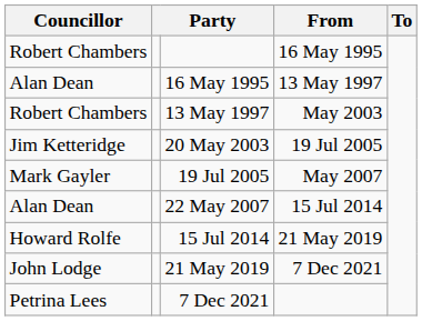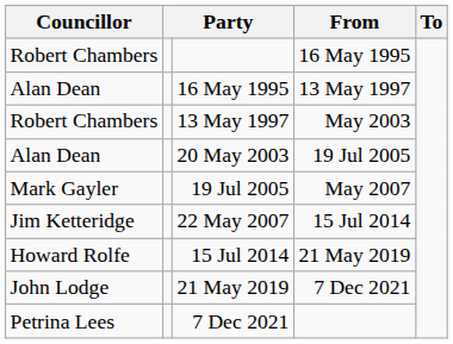 <table class=wikitable>
 <tr>
 <th>Councillor</th>
 <th colspan=2>Party</th>
 <th>From</th>
 <th>To</th>
 </tr>
 <tr>
 <td>Robert Chambers</td>
 <td></td>
 <td align=right></td>
 <td align=right>16 May 1995</td>
 </tr>
 <tr>
 <td>Alan Dean</td>
 <td></td>
 <td align=right>16 May 1995</td>
 <td align=right>13 May 1997</td>
 </tr>
 <tr>
 <td>Robert Chambers</td>
 <td></td>
 <td align=right>13 May 1997</td>
 <td align=right>May 2003</td>
 </tr>
 <tr>
-<td>Jim Ketteridge</td>
+<td>Alan Dean</td>
 <td></td>
 <td align=right>20 May 2003</td>
 <td align=right>19 Jul 2005</td>
 </tr>
 <tr>
 <td>Mark Gayler</td>
 <td></td>
 <td align=right>19 Jul 2005</td>
 <td align=right>May 2007</td>
 </tr>
 <tr>
-<td>Alan Dean</td>
+<td>Jim Ketteridge</td>
 <td></td>
 <td align=right>22 May 2007</td>
 <td align=right>15 Jul 2014</td>
 </tr>
 <tr>
 <td>Howard Rolfe</td>
 <td></td>
 <td align=right>15 Jul 2014</td>
 <td align=right>21 May 2019</td>
 </tr>
 <tr>
 <td>John Lodge</td>
 <td></td>
 <td align=right>21 May 2019</td>
 <td align=right>7 Dec 2021</td>
 </tr>
 <tr>
 <td>Petrina Lees</td>
 <td></td>
 <td align=right>7 Dec 2021</td>
 <td></td>
 </tr>
 </table>
